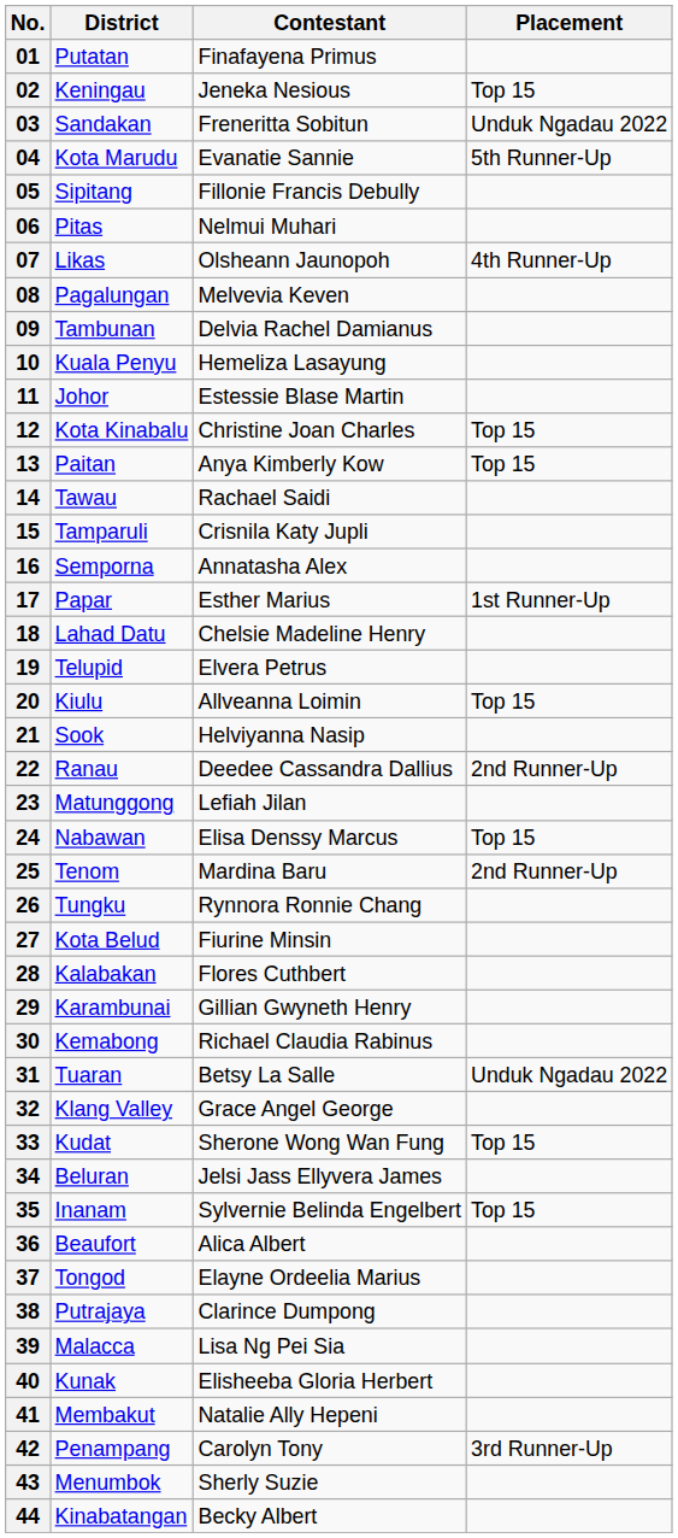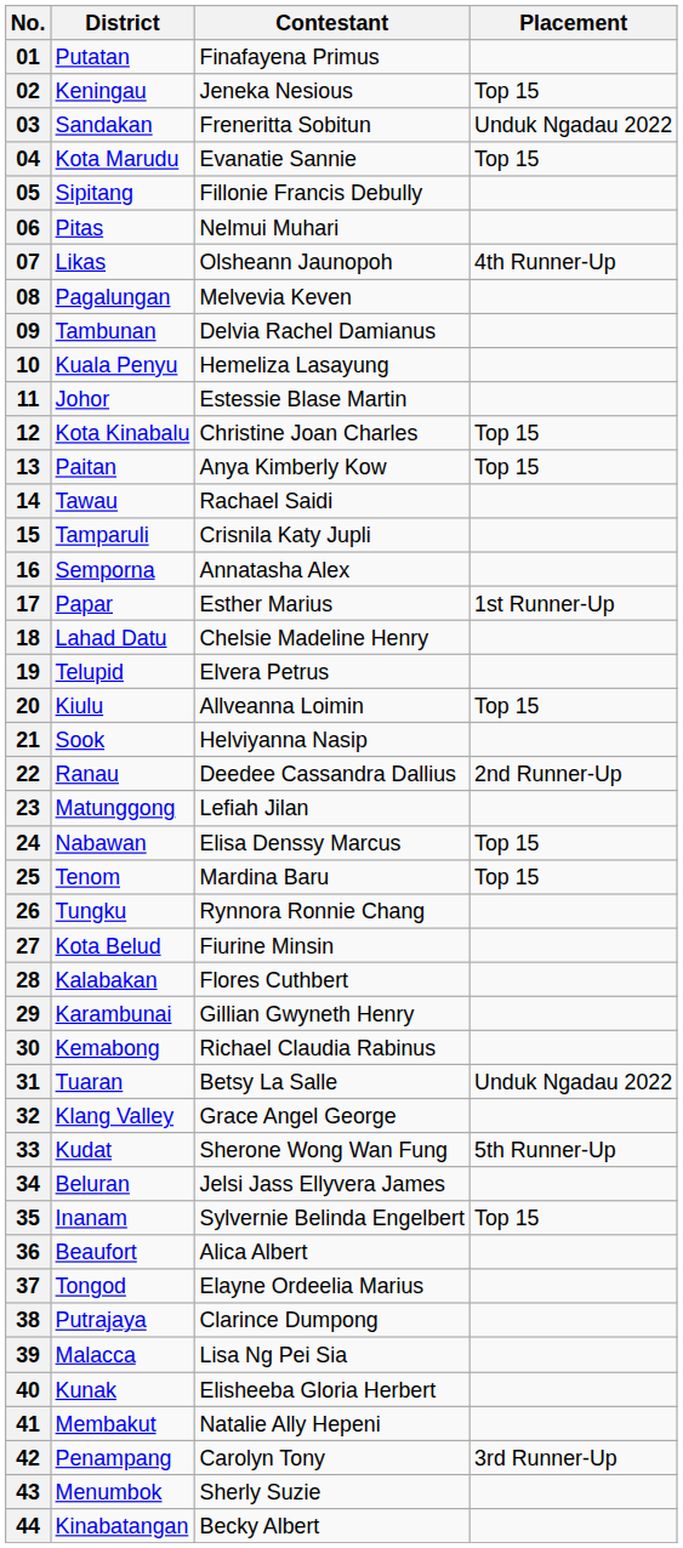 <table class="wikitable sortable" style="font-size: 95%;">
 <tr>
 <th>No.</th>
 <th>District</th>
 <th>Contestant</th>
 <th>Placement</th>
 </tr>
 <tr>
 <th>01</th>
 <td><a href='#'>Putatan</a></td>
 <td>Finafayena Primus</td>
 <td></td>
 </tr>
 <tr>
 <th>02</th>
 <td><a href='#'>Keningau</a></td>
 <td>Jeneka Nesious</td>
 <td>Top 15</td>
 </tr>
 <tr>
 <th>03</th>
 <td><a href='#'>Sandakan</a></td>
 <td>Freneritta Sobitun</td>
 <td>Unduk Ngadau 2022</td>
 </tr>
 <tr>
 <th>04</th>
 <td><a href='#'>Kota Marudu</a></td>
 <td>Evanatie Sannie</td>
-<td>5th Runner-Up</td>
+<td>Top 15</td>
 </tr>
 <tr>
 <th>05</th>
 <td><a href='#'>Sipitang</a></td>
 <td>Fillonie Francis Debully</td>
 <td></td>
 </tr>
 <tr>
 <th>06</th>
 <td><a href='#'>Pitas</a></td>
 <td>Nelmui Muhari</td>
 <td></td>
 </tr>
 <tr>
 <th>07</th>
 <td><a href='#'>Likas</a></td>
 <td>Olsheann Jaunopoh</td>
 <td>4th Runner-Up</td>
 </tr>
 <tr>
 <th>08</th>
 <td><a href='#'>Pagalungan</a></td>
 <td>Melvevia Keven</td>
 <td></td>
 </tr>
 <tr>
 <th>09</th>
 <td><a href='#'>Tambunan</a></td>
 <td>Delvia Rachel Damianus</td>
 <td></td>
 </tr>
 <tr>
 <th>10</th>
 <td><a href='#'>Kuala Penyu</a></td>
 <td>Hemeliza Lasayung</td>
 <td></td>
 </tr>
 <tr>
 <th>11</th>
 <td><a href='#'>Johor</a></td>
 <td>Estessie Blase Martin</td>
 <td></td>
 </tr>
 <tr>
 <th>12</th>
 <td><a href='#'>Kota Kinabalu</a></td>
 <td>Christine Joan Charles</td>
 <td>Top 15</td>
 </tr>
 <tr>
 <th>13</th>
 <td><a href='#'>Paitan</a></td>
 <td>Anya Kimberly Kow</td>
 <td>Top 15</td>
 </tr>
 <tr>
 <th>14</th>
 <td><a href='#'>Tawau</a></td>
 <td>Rachael Saidi</td>
 <td></td>
 </tr>
 <tr>
 <th>15</th>
 <td><a href='#'>Tamparuli</a></td>
 <td>Crisnila Katy Jupli</td>
 <td></td>
 </tr>
 <tr>
 <th>16</th>
 <td><a href='#'>Semporna</a></td>
 <td>Annatasha Alex</td>
 <td></td>
 </tr>
 <tr>
 <th>17</th>
 <td><a href='#'>Papar</a></td>
 <td>Esther Marius</td>
 <td>1st Runner-Up</td>
 </tr>
 <tr>
 <th>18</th>
 <td><a href='#'>Lahad Datu</a></td>
 <td>Chelsie Madeline Henry</td>
 <td></td>
 </tr>
 <tr>
 <th>19</th>
 <td><a href='#'>Telupid</a></td>
 <td>Elvera Petrus</td>
 <td></td>
 </tr>
 <tr>
 <th>20</th>
 <td><a href='#'>Kiulu</a></td>
 <td>Allveanna Loimin</td>
 <td>Top 15</td>
 </tr>
 <tr>
 <th>21</th>
 <td><a href='#'>Sook</a></td>
 <td>Helviyanna Nasip</td>
 <td></td>
 </tr>
 <tr>
 <th>22</th>
 <td><a href='#'>Ranau</a></td>
 <td>Deedee Cassandra Dallius</td>
 <td>2nd Runner-Up</td>
 </tr>
 <tr>
 <th>23</th>
 <td><a href='#'>Matunggong</a></td>
 <td>Lefiah Jilan</td>
 <td></td>
 </tr>
 <tr>
 <th>24</th>
 <td><a href='#'>Nabawan</a></td>
 <td>Elisa Denssy Marcus</td>
 <td>Top 15</td>
 </tr>
 <tr>
 <th>25</th>
 <td><a href='#'>Tenom</a></td>
 <td>Mardina Baru</td>
-<td>2nd Runner-Up</td>
+<td>Top 15</td>
 </tr>
 <tr>
 <th>26</th>
 <td><a href='#'>Tungku</a></td>
 <td>Rynnora Ronnie Chang</td>
 <td></td>
 </tr>
 <tr>
 <th>27</th>
 <td><a href='#'>Kota Belud</a></td>
 <td>Fiurine Minsin</td>
 <td></td>
 </tr>
 <tr>
 <th>28</th>
 <td><a href='#'>Kalabakan</a></td>
 <td>Flores Cuthbert</td>
 <td></td>
 </tr>
 <tr>
 <th>29</th>
 <td><a href='#'>Karambunai</a></td>
 <td>Gillian Gwyneth Henry</td>
 <td></td>
 </tr>
 <tr>
 <th>30</th>
 <td><a href='#'>Kemabong</a></td>
 <td>Richael Claudia Rabinus</td>
 <td></td>
 </tr>
 <tr>
 <th>31</th>
 <td><a href='#'>Tuaran</a></td>
 <td>Betsy La Salle</td>
 <td>Unduk Ngadau 2022</td>
 </tr>
 <tr>
 <th>32</th>
 <td><a href='#'>Klang Valley</a></td>
 <td>Grace Angel George</td>
 <td></td>
 </tr>
 <tr>
 <th>33</th>
 <td><a href='#'>Kudat</a></td>
 <td>Sherone Wong Wan Fung</td>
-<td>Top 15</td>
+<td>5th Runner-Up</td>
 </tr>
 <tr>
 <th>34</th>
 <td><a href='#'>Beluran</a></td>
 <td>Jelsi Jass Ellyvera James</td>
 <td></td>
 </tr>
 <tr>
 <th>35</th>
 <td><a href='#'>Inanam</a></td>
 <td>Sylvernie Belinda Engelbert</td>
 <td>Top 15</td>
 </tr>
 <tr>
 <th>36</th>
 <td><a href='#'>Beaufort</a></td>
 <td>Alica Albert</td>
 <td></td>
 </tr>
 <tr>
 <th>37</th>
 <td><a href='#'>Tongod</a></td>
 <td>Elayne Ordeelia Marius</td>
 <td></td>
 </tr>
 <tr>
 <th>38</th>
 <td><a href='#'>Putrajaya</a></td>
 <td>Clarince Dumpong</td>
 <td></td>
 </tr>
 <tr>
 <th>39</th>
 <td><a href='#'>Malacca</a></td>
 <td>Lisa Ng Pei Sia</td>
 <td></td>
 </tr>
 <tr>
 <th>40</th>
 <td><a href='#'>Kunak</a></td>
 <td>Elisheeba Gloria Herbert</td>
 <td></td>
 </tr>
 <tr>
 <th>41</th>
 <td><a href='#'>Membakut</a></td>
 <td>Natalie Ally Hepeni</td>
 <td></td>
 </tr>
 <tr>
 <th>42</th>
 <td><a href='#'>Penampang</a></td>
 <td>Carolyn Tony</td>
 <td>3rd Runner-Up</td>
 </tr>
 <tr>
 <th>43</th>
 <td><a href='#'>Menumbok</a></td>
 <td>Sherly Suzie</td>
 <td></td>
 </tr>
 <tr>
 <th>44</th>
 <td><a href='#'>Kinabatangan</a></td>
 <td>Becky Albert</td>
 <td></td>
 </tr>
 </table>
